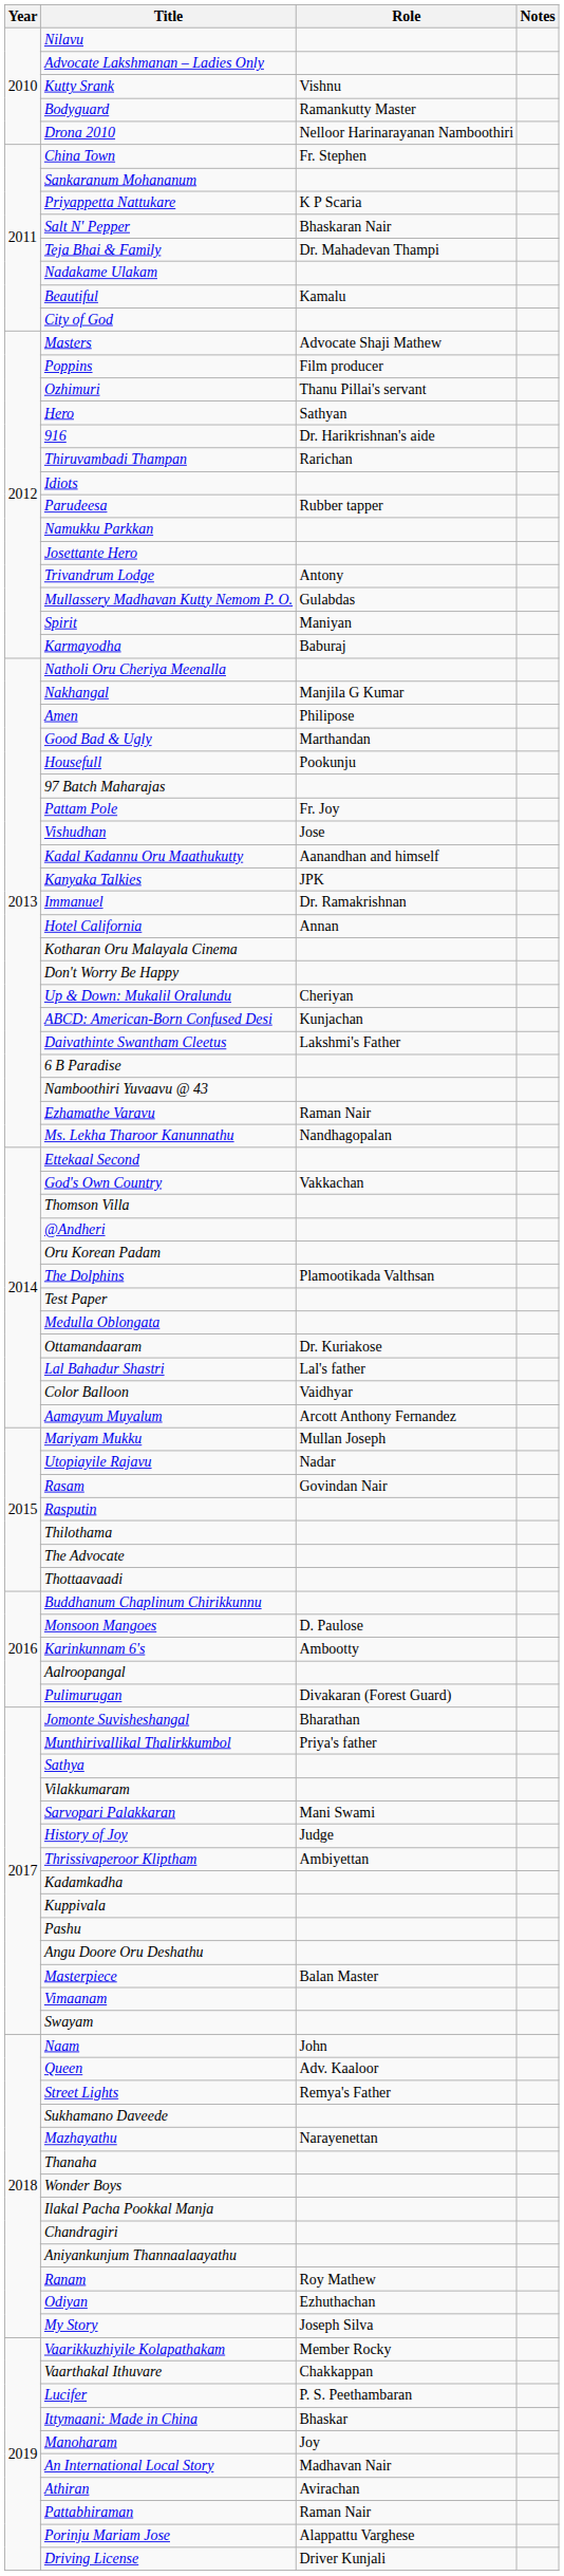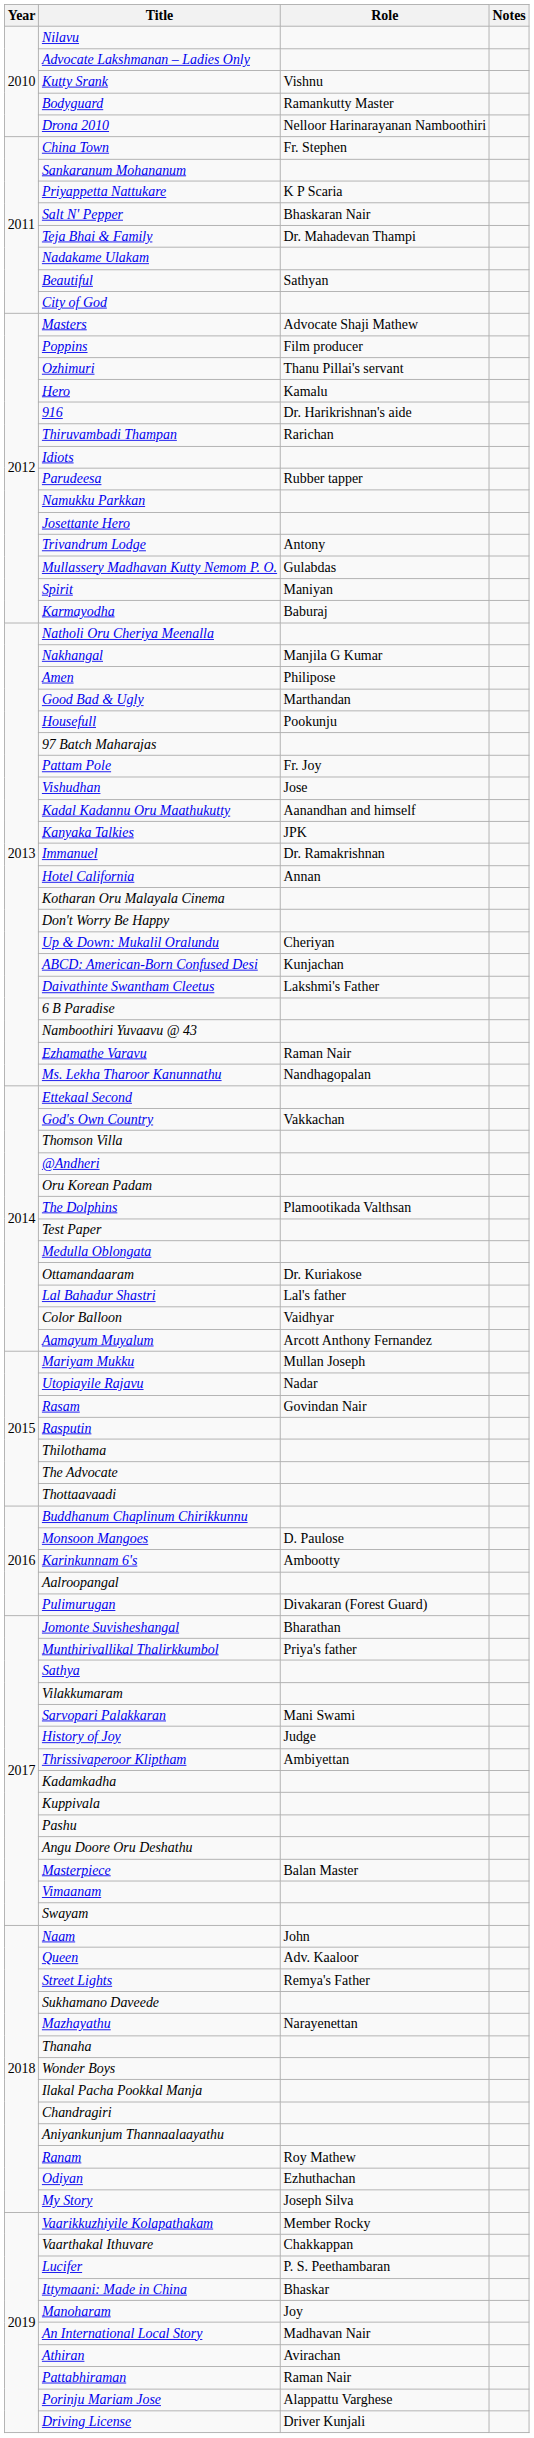 <table class="wikitable sortable">
 <tr>
 <th>Year</th>
 <th>Title</th>
 <th>Role</th>
 <th class="unsortable">Notes</th>
 </tr>
 <tr>
 <td rowspan=5>2010</td>
 <td><em><a href='#'>Nilavu</a></em></td>
 <td></td>
 <td></td>
 </tr>
 <tr>
 <td><em><a href='#'>Advocate Lakshmanan – Ladies Only</a></em></td>
 <td></td>
 <td></td>
 </tr>
 <tr>
 <td><em><a href='#'>Kutty Srank</a></em></td>
 <td>Vishnu</td>
 <td></td>
 </tr>
 <tr>
 <td><em><a href='#'>Bodyguard</a></em></td>
 <td>Ramankutty Master</td>
 <td></td>
 </tr>
 <tr>
 <td><em><a href='#'>Drona 2010</a></em></td>
 <td>Nelloor Harinarayanan Namboothiri</td>
 <td></td>
 </tr>
 <tr>
 <td rowspan=8>2011</td>
 <td><em><a href='#'>China Town</a></em></td>
 <td>Fr. Stephen</td>
 <td></td>
 </tr>
 <tr>
 <td><em><a href='#'>Sankaranum Mohananum</a></em></td>
 <td></td>
 <td></td>
 </tr>
 <tr>
 <td><em><a href='#'>Priyappetta Nattukare</a></em></td>
 <td>K P Scaria</td>
 <td></td>
 </tr>
 <tr>
 <td><em><a href='#'>Salt N' Pepper</a></em></td>
 <td>Bhaskaran Nair</td>
 <td></td>
 </tr>
 <tr>
 <td><em><a href='#'>Teja Bhai & Family</a></em></td>
 <td>Dr. Mahadevan Thampi</td>
 <td></td>
 </tr>
 <tr>
 <td><em><a href='#'>Nadakame Ulakam</a></em></td>
 <td></td>
 <td></td>
 </tr>
 <tr>
 <td><em><a href='#'>Beautiful</a></em></td>
-<td>Kamalu</td>
+<td>Sathyan</td>
 <td></td>
 </tr>
 <tr>
 <td><em><a href='#'>City of God</a></em></td>
 <td></td>
 <td></td>
 </tr>
 <tr>
 <td rowspan=14>2012</td>
 <td><em><a href='#'>Masters</a></em></td>
 <td>Advocate Shaji Mathew</td>
 <td></td>
 </tr>
 <tr>
 <td><em><a href='#'>Poppins</a></em></td>
 <td>Film producer</td>
 <td></td>
 </tr>
 <tr>
 <td><em><a href='#'>Ozhimuri</a></em></td>
 <td>Thanu Pillai's servant</td>
 <td></td>
 </tr>
 <tr>
 <td><em><a href='#'>Hero</a></em></td>
-<td>Sathyan</td>
+<td>Kamalu</td>
 <td></td>
 </tr>
 <tr>
 <td><em><a href='#'>916</a></em></td>
 <td>Dr. Harikrishnan's aide</td>
 <td></td>
 </tr>
 <tr>
 <td><em><a href='#'>Thiruvambadi Thampan</a></em></td>
 <td>Rarichan</td>
 <td></td>
 </tr>
 <tr>
 <td><em><a href='#'>Idiots</a></em></td>
 <td></td>
 <td></td>
 </tr>
 <tr>
 <td><em><a href='#'>Parudeesa</a></em></td>
 <td>Rubber tapper</td>
 <td></td>
 </tr>
 <tr>
 <td><em><a href='#'>Namukku Parkkan</a></em></td>
 <td></td>
 <td></td>
 </tr>
 <tr>
 <td><em><a href='#'>Josettante Hero</a></em></td>
 <td></td>
 <td></td>
 </tr>
 <tr>
 <td><em><a href='#'>Trivandrum Lodge</a></em></td>
 <td>Antony</td>
 <td></td>
 </tr>
 <tr>
 <td><em><a href='#'>Mullassery Madhavan Kutty Nemom P. O.</a></em></td>
 <td>Gulabdas</td>
 <td></td>
 </tr>
 <tr>
 <td><em><a href='#'>Spirit</a></em></td>
 <td>Maniyan</td>
 <td></td>
 </tr>
 <tr>
 <td><em><a href='#'>Karmayodha</a></em></td>
 <td>Baburaj</td>
 <td></td>
 </tr>
 <tr>
 <td rowspan=21>2013</td>
 <td><em><a href='#'>Natholi Oru Cheriya Meenalla</a></em></td>
 <td></td>
 <td></td>
 </tr>
 <tr>
 <td><em><a href='#'>Nakhangal</a></em></td>
 <td>Manjila G Kumar</td>
 <td></td>
 </tr>
 <tr>
 <td><em><a href='#'>Amen</a></em></td>
 <td>Philipose</td>
 <td></td>
 </tr>
 <tr>
 <td><em><a href='#'>Good Bad & Ugly</a></em></td>
 <td>Marthandan</td>
 <td></td>
 </tr>
 <tr>
 <td><em><a href='#'>Housefull</a></em></td>
 <td>Pookunju</td>
 <td></td>
 </tr>
 <tr>
 <td><em>97 Batch Maharajas</em></td>
 <td></td>
 <td></td>
 </tr>
 <tr>
 <td><em><a href='#'>Pattam Pole</a></em></td>
 <td>Fr. Joy</td>
 <td></td>
 </tr>
 <tr>
 <td><em><a href='#'>Vishudhan</a></em></td>
 <td>Jose</td>
 <td></td>
 </tr>
 <tr>
 <td><em><a href='#'>Kadal Kadannu Oru Maathukutty</a></em></td>
 <td>Aanandhan and himself</td>
 <td></td>
 </tr>
 <tr>
 <td><em><a href='#'>Kanyaka Talkies</a></em></td>
 <td>JPK</td>
 <td></td>
 </tr>
 <tr>
 <td><em><a href='#'>Immanuel</a></em></td>
 <td>Dr. Ramakrishnan</td>
 <td></td>
 </tr>
 <tr>
 <td><em><a href='#'>Hotel California</a></em></td>
 <td>Annan</td>
 <td></td>
 </tr>
 <tr>
 <td><em>Kotharan Oru Malayala Cinema</em></td>
 <td></td>
 <td></td>
 </tr>
 <tr>
 <td><em>Don't Worry Be Happy</em></td>
 <td></td>
 <td></td>
 </tr>
 <tr>
 <td><em><a href='#'>Up & Down: Mukalil Oralundu</a></em></td>
 <td>Cheriyan</td>
 <td></td>
 </tr>
 <tr>
 <td><em><a href='#'>ABCD: American-Born Confused Desi</a></em></td>
 <td>Kunjachan</td>
 <td></td>
 </tr>
 <tr>
 <td><em><a href='#'>Daivathinte Swantham Cleetus</a></em></td>
 <td>Lakshmi's Father</td>
 <td></td>
 </tr>
 <tr>
 <td><em>6 B Paradise</em></td>
 <td></td>
 <td></td>
 </tr>
 <tr>
 <td><em>Namboothiri Yuvaavu @ 43</em></td>
 <td></td>
 <td></td>
 </tr>
 <tr>
 <td><em><a href='#'>Ezhamathe Varavu</a></em></td>
 <td>Raman Nair</td>
 <td></td>
 </tr>
 <tr>
 <td><em><a href='#'>Ms. Lekha Tharoor Kanunnathu</a></em></td>
 <td>Nandhagopalan</td>
 <td></td>
 </tr>
 <tr>
 <td rowspan=12>2014</td>
 <td><em><a href='#'>Ettekaal Second</a></em></td>
 <td></td>
 <td></td>
 </tr>
 <tr>
 <td><em><a href='#'>God's Own Country</a></em></td>
 <td>Vakkachan</td>
 <td></td>
 </tr>
 <tr>
 <td><em>Thomson Villa</em></td>
 <td></td>
 <td></td>
 </tr>
 <tr>
 <td><em><a href='#'>@Andheri</a></em></td>
 <td></td>
 <td></td>
 </tr>
 <tr>
 <td><em>Oru Korean Padam</em></td>
 <td></td>
 <td></td>
 </tr>
 <tr>
 <td><em><a href='#'>The Dolphins</a></em></td>
 <td>Plamootikada Valthsan</td>
 <td></td>
 </tr>
 <tr>
 <td><em>Test Paper</em></td>
 <td></td>
 <td></td>
 </tr>
 <tr>
 <td><em><a href='#'>Medulla Oblongata</a></em></td>
 <td></td>
 <td></td>
 </tr>
 <tr>
 <td><em>Ottamandaaram</em></td>
 <td>Dr. Kuriakose</td>
 <td></td>
 </tr>
 <tr>
 <td><em><a href='#'>Lal Bahadur Shastri</a></em></td>
 <td>Lal's father</td>
 <td></td>
 </tr>
 <tr>
 <td><em>Color Balloon</em></td>
 <td>Vaidhyar</td>
 <td></td>
 </tr>
 <tr>
 <td><em><a href='#'>Aamayum Muyalum</a></em></td>
 <td>Arcott Anthony Fernandez</td>
 <td></td>
 </tr>
 <tr>
 <td rowspan=7>2015</td>
 <td><em><a href='#'>Mariyam Mukku</a></em></td>
 <td>Mullan Joseph</td>
 <td></td>
 </tr>
 <tr>
 <td><em><a href='#'>Utopiayile Rajavu</a></em></td>
 <td>Nadar</td>
 <td></td>
 </tr>
 <tr>
 <td><em><a href='#'>Rasam</a></em></td>
 <td>Govindan Nair</td>
 <td></td>
 </tr>
 <tr>
 <td><em><a href='#'>Rasputin</a></em></td>
 <td></td>
 <td></td>
 </tr>
 <tr>
 <td><em>Thilothama</em></td>
 <td></td>
 <td></td>
 </tr>
 <tr>
 <td><em>The Advocate</em></td>
 <td></td>
 <td></td>
 </tr>
 <tr>
 <td><em>Thottaavaadi</em></td>
 <td></td>
 <td></td>
 </tr>
 <tr>
 <td rowspan=5>2016</td>
 <td><em><a href='#'>Buddhanum Chaplinum Chirikkunnu</a></em></td>
 <td></td>
 <td></td>
 </tr>
 <tr>
 <td><em><a href='#'>Monsoon Mangoes</a></em></td>
 <td>D. Paulose</td>
 <td></td>
 </tr>
 <tr>
 <td><em><a href='#'>Karinkunnam 6's</a></em></td>
 <td>Ambootty</td>
 <td></td>
 </tr>
 <tr>
 <td><em>Aalroopangal</em></td>
 <td></td>
 <td></td>
 </tr>
 <tr>
 <td><em><a href='#'>Pulimurugan</a></em></td>
 <td>Divakaran (Forest Guard)</td>
 <td></td>
 </tr>
 <tr>
 <td rowspan=14>2017</td>
 <td><em><a href='#'>Jomonte Suvisheshangal</a></em></td>
 <td>Bharathan</td>
 <td></td>
 </tr>
 <tr>
 <td><em><a href='#'>Munthirivallikal Thalirkkumbol</a></em></td>
 <td>Priya's father</td>
 <td></td>
 </tr>
 <tr>
 <td><em><a href='#'>Sathya</a></em></td>
 <td></td>
 <td></td>
 </tr>
 <tr>
 <td><em>Vilakkumaram</em></td>
 <td></td>
 <td></td>
 </tr>
 <tr>
 <td><em><a href='#'>Sarvopari Palakkaran</a></em></td>
 <td>Mani Swami</td>
 <td></td>
 </tr>
 <tr>
 <td><em><a href='#'>History of Joy</a></em></td>
 <td>Judge</td>
 <td></td>
 </tr>
 <tr>
 <td><em><a href='#'>Thrissivaperoor Kliptham</a></em></td>
 <td>Ambiyettan</td>
 <td></td>
 </tr>
 <tr>
 <td><em>Kadamkadha</em></td>
 <td></td>
 <td></td>
 </tr>
 <tr>
 <td><em>Kuppivala</em></td>
 <td></td>
 <td></td>
 </tr>
 <tr>
 <td><em>Pashu</em></td>
 <td></td>
 <td></td>
 </tr>
 <tr>
 <td><em>Angu Doore Oru Deshathu</em></td>
 <td></td>
 <td></td>
 </tr>
 <tr>
 <td><em><a href='#'>Masterpiece</a></em></td>
 <td>Balan Master</td>
 <td></td>
 </tr>
 <tr>
 <td><em><a href='#'>Vimaanam</a></em></td>
 <td></td>
 <td></td>
 </tr>
 <tr>
 <td><em>Swayam</em></td>
 <td></td>
 <td></td>
 </tr>
 <tr>
 <td rowspan=13>2018</td>
 <td><em><a href='#'>Naam</a></em></td>
 <td>John</td>
 <td></td>
 </tr>
 <tr>
 <td><em><a href='#'>Queen</a></em></td>
 <td>Adv. Kaaloor</td>
 <td></td>
 </tr>
 <tr>
 <td><em><a href='#'>Street Lights</a></em></td>
 <td>Remya's Father</td>
 <td></td>
 </tr>
 <tr>
 <td><em>Sukhamano Daveede</em></td>
 <td></td>
 <td></td>
 </tr>
 <tr>
 <td><em><a href='#'>Mazhayathu</a></em></td>
 <td>Narayenettan</td>
 <td></td>
 </tr>
 <tr>
 <td><em>Thanaha</em></td>
 <td></td>
 <td></td>
 </tr>
 <tr>
 <td><em>Wonder Boys </em></td>
 <td></td>
 <td></td>
 </tr>
 <tr>
 <td><em>Ilakal Pacha Pookkal Manja</em></td>
 <td></td>
 <td></td>
 </tr>
 <tr>
 <td><em>Chandragiri</em></td>
 <td></td>
 <td></td>
 </tr>
 <tr>
 <td><em>Aniyankunjum Thannaalaayathu</em></td>
 <td></td>
 <td></td>
 </tr>
 <tr>
 <td><em><a href='#'>Ranam</a></em></td>
 <td>Roy Mathew</td>
 <td></td>
 </tr>
 <tr>
 <td><em><a href='#'>Odiyan</a></em></td>
 <td>Ezhuthachan</td>
 <td></td>
 </tr>
 <tr>
 <td><em><a href='#'>My Story</a></em></td>
 <td>Joseph Silva</td>
 <td></td>
 </tr>
 <tr>
 <td rowspan=10>2019</td>
 <td><em><a href='#'>Vaarikkuzhiyile Kolapathakam</a></em></td>
 <td>Member Rocky</td>
 <td></td>
 </tr>
 <tr>
 <td><em>Vaarthakal Ithuvare</em></td>
 <td>Chakkappan</td>
 <td></td>
 </tr>
 <tr>
 <td><em><a href='#'>Lucifer</a></em></td>
 <td>P. S. Peethambaran</td>
 <td></td>
 </tr>
 <tr>
 <td><em><a href='#'>Ittymaani: Made in China</a></em></td>
 <td>Bhaskar</td>
 <td></td>
 </tr>
 <tr>
 <td><em><a href='#'>Manoharam</a></em></td>
 <td>Joy</td>
 <td></td>
 </tr>
 <tr>
 <td><em><a href='#'>An International Local Story</a></em></td>
 <td>Madhavan Nair</td>
 <td></td>
 </tr>
 <tr>
 <td><em><a href='#'>Athiran</a></em></td>
 <td>Avirachan</td>
 <td></td>
 </tr>
 <tr>
 <td><em><a href='#'>Pattabhiraman</a></em></td>
 <td>Raman Nair</td>
 <td></td>
 </tr>
 <tr>
 <td><em><a href='#'>Porinju Mariam Jose</a></em></td>
 <td>Alappattu Varghese</td>
 <td></td>
 </tr>
 <tr>
 <td><em><a href='#'>Driving License</a></em></td>
 <td>Driver Kunjali</td>
 <td></td>
 </tr>
 </table>
